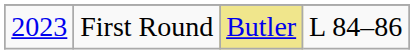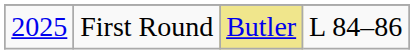 <table class="wikitable">
 <tr>
 </tr>
 <tr style="text-align:center;">
-<td><a href='#'>2023</a></td>
+<td><a href='#'>2025</a></td>
 <td>First Round</td>
 <td style="background: khaki;"><a href='#'>Butler</a></td>
 <td>L 84–86</td>
 </tr>
 </table>
